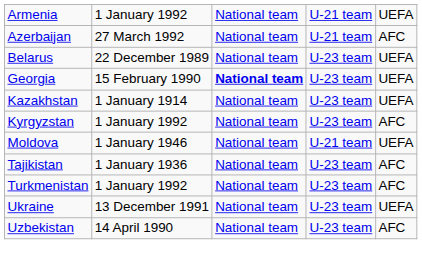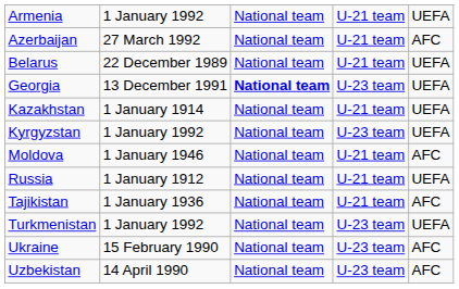 <table class="wikitable">
 <tr>
 <td> <a href='#'>Armenia</a></td>
 <td>1 January 1992</td>
 <td><a href='#'>National team</a></td>
 <td><a href='#'>U-21 team</a></td>
 <td>UEFA</td>
 </tr>
 <tr>
 <td> <a href='#'>Azerbaijan</a></td>
 <td>27 March 1992</td>
 <td><a href='#'>National team</a></td>
 <td><a href='#'>U-21 team</a></td>
 <td>AFC</td>
 </tr>
 <tr>
 <td> <a href='#'>Belarus</a></td>
 <td>22 December 1989</td>
 <td><a href='#'>National team</a></td>
-<td><a href='#'>U-23 team</a></td>
+<td><a href='#'>U-21 team</a></td>
 <td>UEFA</td>
 </tr>
 <tr>
 <td> <a href='#'>Georgia</a></td>
-<td>15 February 1990</td>
+<td>13 December 1991</td>
 <td><strong><a href='#'>National team</a></strong></td>
 <td><a href='#'>U-23 team</a></td>
 <td>UEFA</td>
 </tr>
 <tr>
 <td> <a href='#'>Kazakhstan</a></td>
 <td>1 January 1914</td>
 <td><a href='#'>National team</a></td>
-<td><a href='#'>U-23 team</a></td>
+<td><a href='#'>U-21 team</a></td>
 <td>UEFA</td>
 </tr>
 <tr>
 <td> <a href='#'>Kyrgyzstan</a></td>
 <td>1 January 1992</td>
 <td><a href='#'>National team</a></td>
 <td><a href='#'>U-23 team</a></td>
-<td>AFC</td>
+<td>UEFA</td>
 </tr>
 <tr>
 <td> <a href='#'>Moldova</a></td>
 <td>1 January 1946</td>
+<td><a href='#'>National team</a></td>
+<td><a href='#'>U-21 team</a></td>
+<td>AFC</td>
+</tr>
+<tr>
+<td> <a href='#'>Russia</a></td>
+<td>1 January 1912</td>
 <td><a href='#'>National team</a></td>
 <td><a href='#'>U-21 team</a></td>
 <td>UEFA</td>
 </tr>
 <tr>
 <td> <a href='#'>Tajikistan</a></td>
 <td>1 January 1936</td>
 <td><a href='#'>National team</a></td>
-<td><a href='#'>U-23 team</a></td>
+<td><a href='#'>U-21 team</a></td>
 <td>AFC</td>
 </tr>
 <tr>
 <td> <a href='#'>Turkmenistan</a></td>
 <td>1 January 1992</td>
 <td><a href='#'>National team</a></td>
 <td><a href='#'>U-23 team</a></td>
-<td>AFC</td>
+<td>UEFA</td>
 </tr>
 <tr>
 <td> <a href='#'>Ukraine</a></td>
-<td>13 December 1991</td>
+<td>15 February 1990</td>
 <td><a href='#'>National team</a></td>
 <td><a href='#'>U-23 team</a></td>
-<td>UEFA</td>
+<td>AFC</td>
 </tr>
 <tr>
 <td> <a href='#'>Uzbekistan</a></td>
 <td>14 April 1990</td>
 <td><a href='#'>National team</a></td>
 <td><a href='#'>U-23 team</a></td>
 <td>AFC</td>
 </tr>
 </table>
